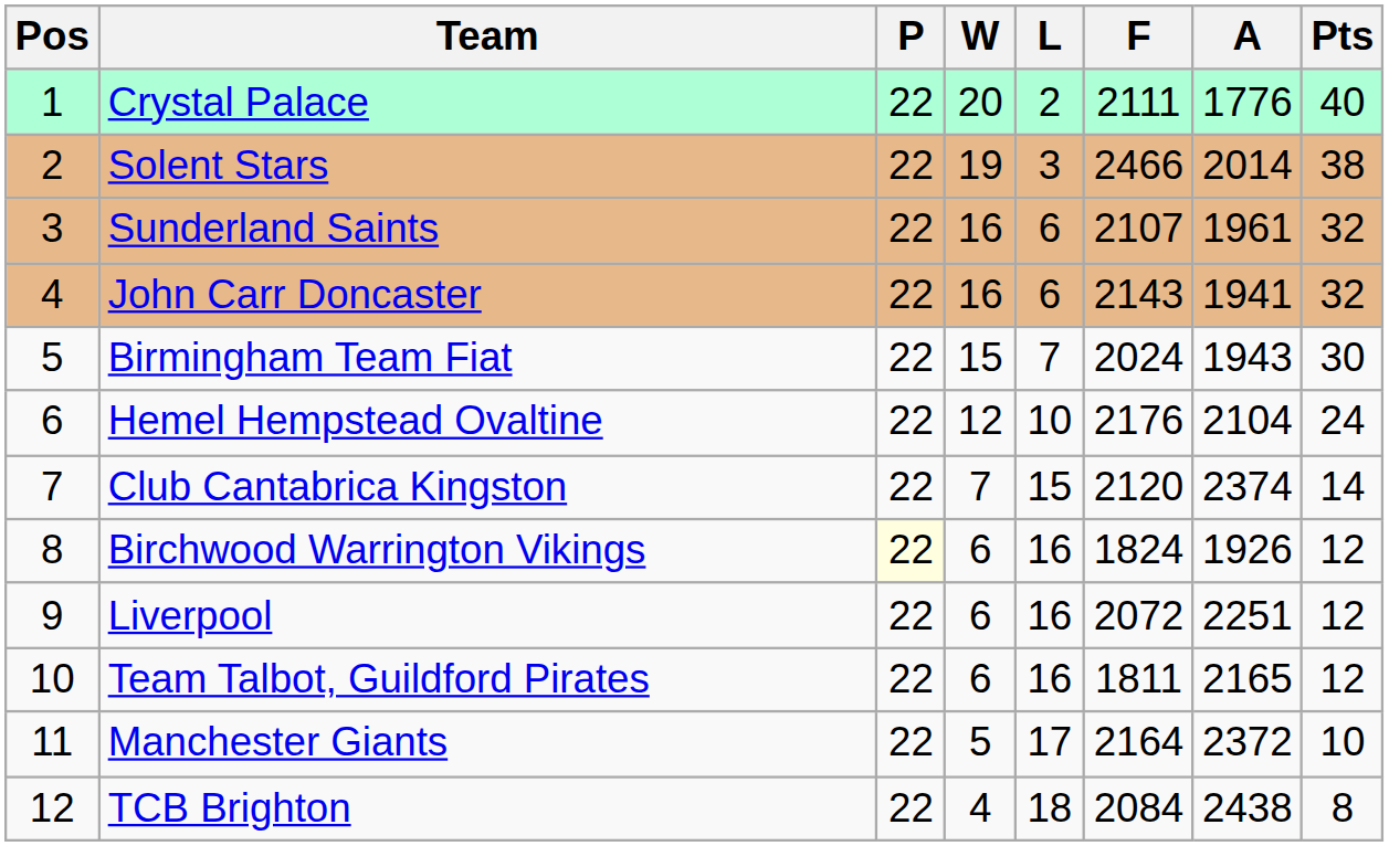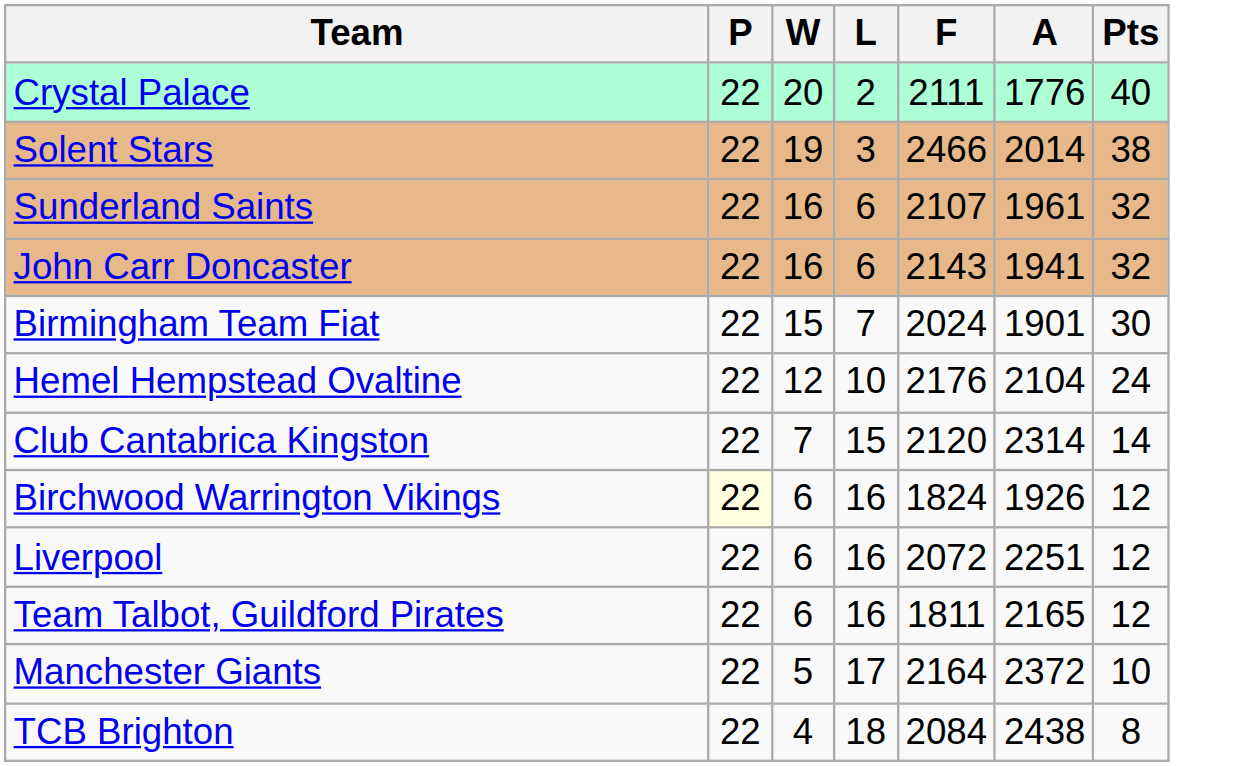 <table class="wikitable" style="font-size: 100%">
 <tr>
-<th width=20>Pos</th>
 <th width=300>Team</th>
 <th width=20>P</th>
 <th width=20>W</th>
 <th width=20>L</th>
 <th width=20>F</th>
 <th width=20>A</th>
 <th width=20>Pts</th>
 </tr>
 <tr align=center style="background: #ADFFD6;">
-<td>1</td>
 <td align="left"><a href='#'>Crystal Palace</a></td>
 <td>22</td>
 <td>20</td>
 <td>2</td>
 <td>2111</td>
 <td>1776</td>
 <td>40</td>
 </tr>
 <tr align=center style="background: #E6B88A;">
-<td>2</td>
 <td align="left"><a href='#'>Solent Stars</a></td>
 <td>22</td>
 <td>19</td>
 <td>3</td>
 <td>2466</td>
 <td>2014</td>
 <td>38</td>
 </tr>
 <tr align=center style="background: #E6B88A;">
-<td>3</td>
 <td align="left"><a href='#'>Sunderland Saints</a></td>
 <td>22</td>
 <td>16</td>
 <td>6</td>
 <td>2107</td>
 <td>1961</td>
 <td>32</td>
 </tr>
 <tr align=center style="background: #E6B88A;">
-<td>4</td>
 <td align="left"><a href='#'>John Carr Doncaster</a></td>
 <td>22</td>
 <td>16</td>
 <td>6</td>
 <td>2143</td>
 <td>1941</td>
 <td>32</td>
 </tr>
 <tr align=center>
-<td>5</td>
 <td align="left"><a href='#'>Birmingham Team Fiat</a></td>
 <td>22</td>
 <td>15</td>
 <td>7</td>
 <td>2024</td>
-<td>1943</td>
+<td>1901</td>
 <td>30</td>
 </tr>
 <tr align=center>
-<td>6</td>
 <td align="left"><a href='#'>Hemel Hempstead Ovaltine</a></td>
 <td>22</td>
 <td>12</td>
 <td>10</td>
 <td>2176</td>
 <td>2104</td>
 <td>24</td>
 </tr>
 <tr align=center>
-<td>7</td>
 <td align="left"><a href='#'>Club Cantabrica Kingston</a></td>
 <td>22</td>
 <td>7</td>
 <td>15</td>
 <td>2120</td>
-<td>2374</td>
+<td>2314</td>
 <td>14</td>
 </tr>
 <tr align=center>
-<td>8</td>
 <td align="left"><a href='#'>Birchwood Warrington Vikings</a></td>
 <td style="background: lightyellow;">22</td>
 <td>6</td>
 <td>16</td>
 <td>1824</td>
 <td>1926</td>
 <td>12</td>
 </tr>
 <tr align=center>
-<td>9</td>
 <td align="left"><a href='#'>Liverpool</a></td>
 <td>22</td>
 <td>6</td>
 <td>16</td>
 <td>2072</td>
 <td>2251</td>
 <td>12</td>
 </tr>
 <tr align=center>
-<td>10</td>
 <td align="left"><a href='#'>Team Talbot, Guildford Pirates</a></td>
 <td>22</td>
 <td>6</td>
 <td>16</td>
 <td>1811</td>
 <td>2165</td>
 <td>12</td>
 </tr>
 <tr align=center>
-<td>11</td>
 <td align="left"><a href='#'>Manchester Giants</a></td>
 <td>22</td>
 <td>5</td>
 <td>17</td>
 <td>2164</td>
 <td>2372</td>
 <td>10</td>
 </tr>
 <tr align=center>
-<td>12</td>
 <td align="left"><a href='#'>TCB Brighton</a></td>
 <td>22</td>
 <td>4</td>
 <td>18</td>
 <td>2084</td>
 <td>2438</td>
 <td>8</td>
 </tr>
 </table>
